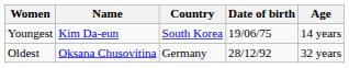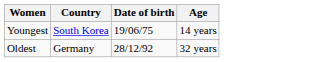 <table class="wikitable">
 <tr>
 <th>Women</th>
-<th>Name</th>
 <th>Country</th>
 <th>Date of birth</th>
 <th>Age</th>
 </tr>
 <tr>
 <td>Youngest</td>
-<td><a href='#'>Kim Da-eun</a></td>
 <td><a href='#'>South Korea</a> </td>
 <td>19/06/75</td>
 <td>14 years</td>
 </tr>
 <tr>
 <td>Oldest</td>
-<td><a href='#'>Oksana Chusovitina</a></td>
 <td>Germany </td>
 <td>28/12/92</td>
 <td>32 years</td>
 </tr>
 </table>
